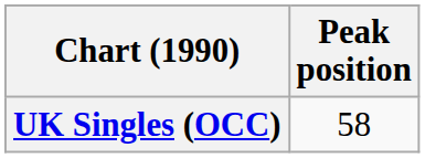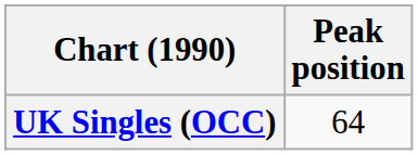 <table class="wikitable plainrowheaders">
 <tr>
 <th scope="col">Chart (1990)</th>
 <th scope="col">Peak<br>position</th>
 </tr>
 <tr>
 <th scope="row"><a href='#'>UK Singles</a> (<a href='#'>OCC</a>)</th>
-<td style="text-align:center;">58</td>
+<td style="text-align:center;">64</td>
 </tr>
 </table>
